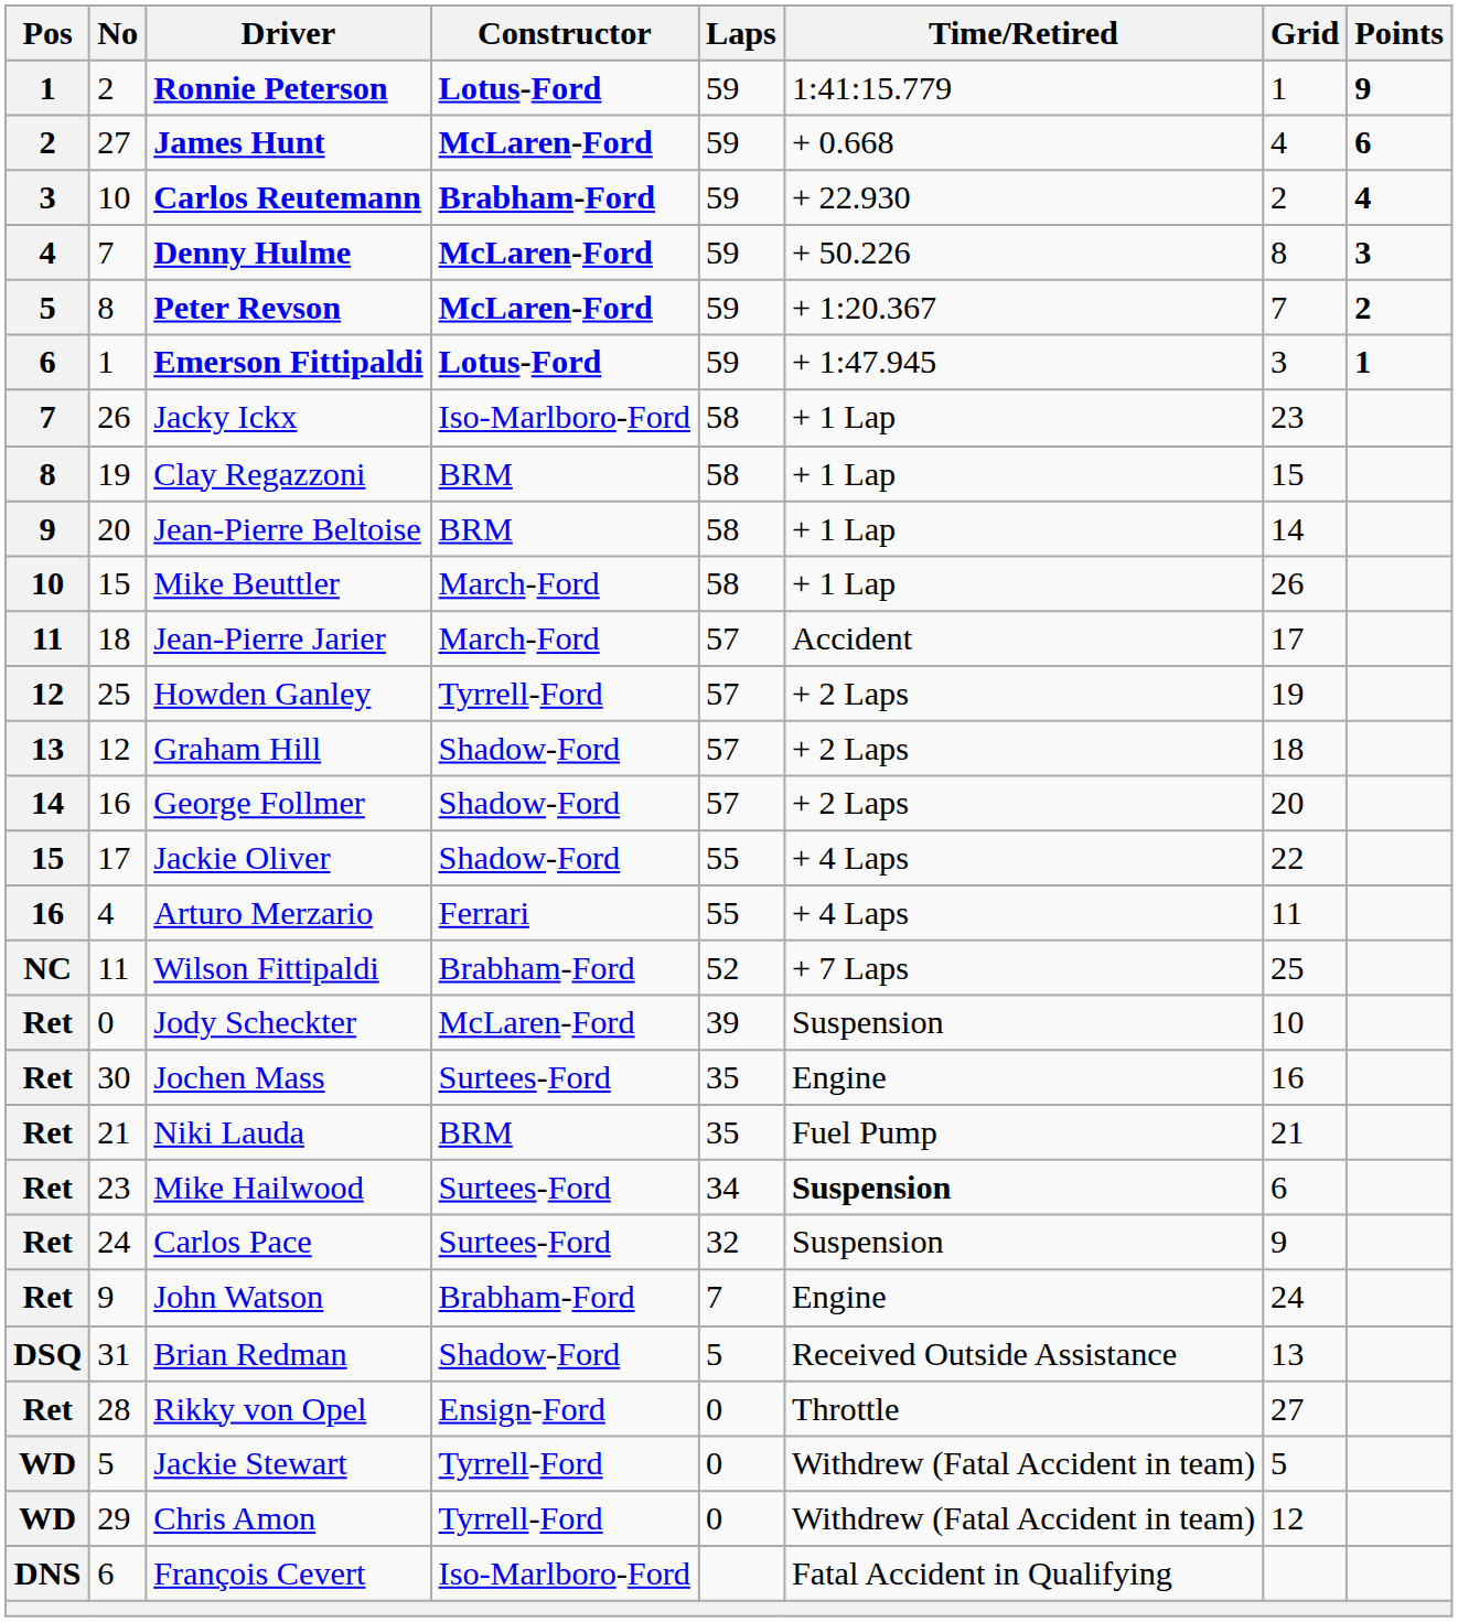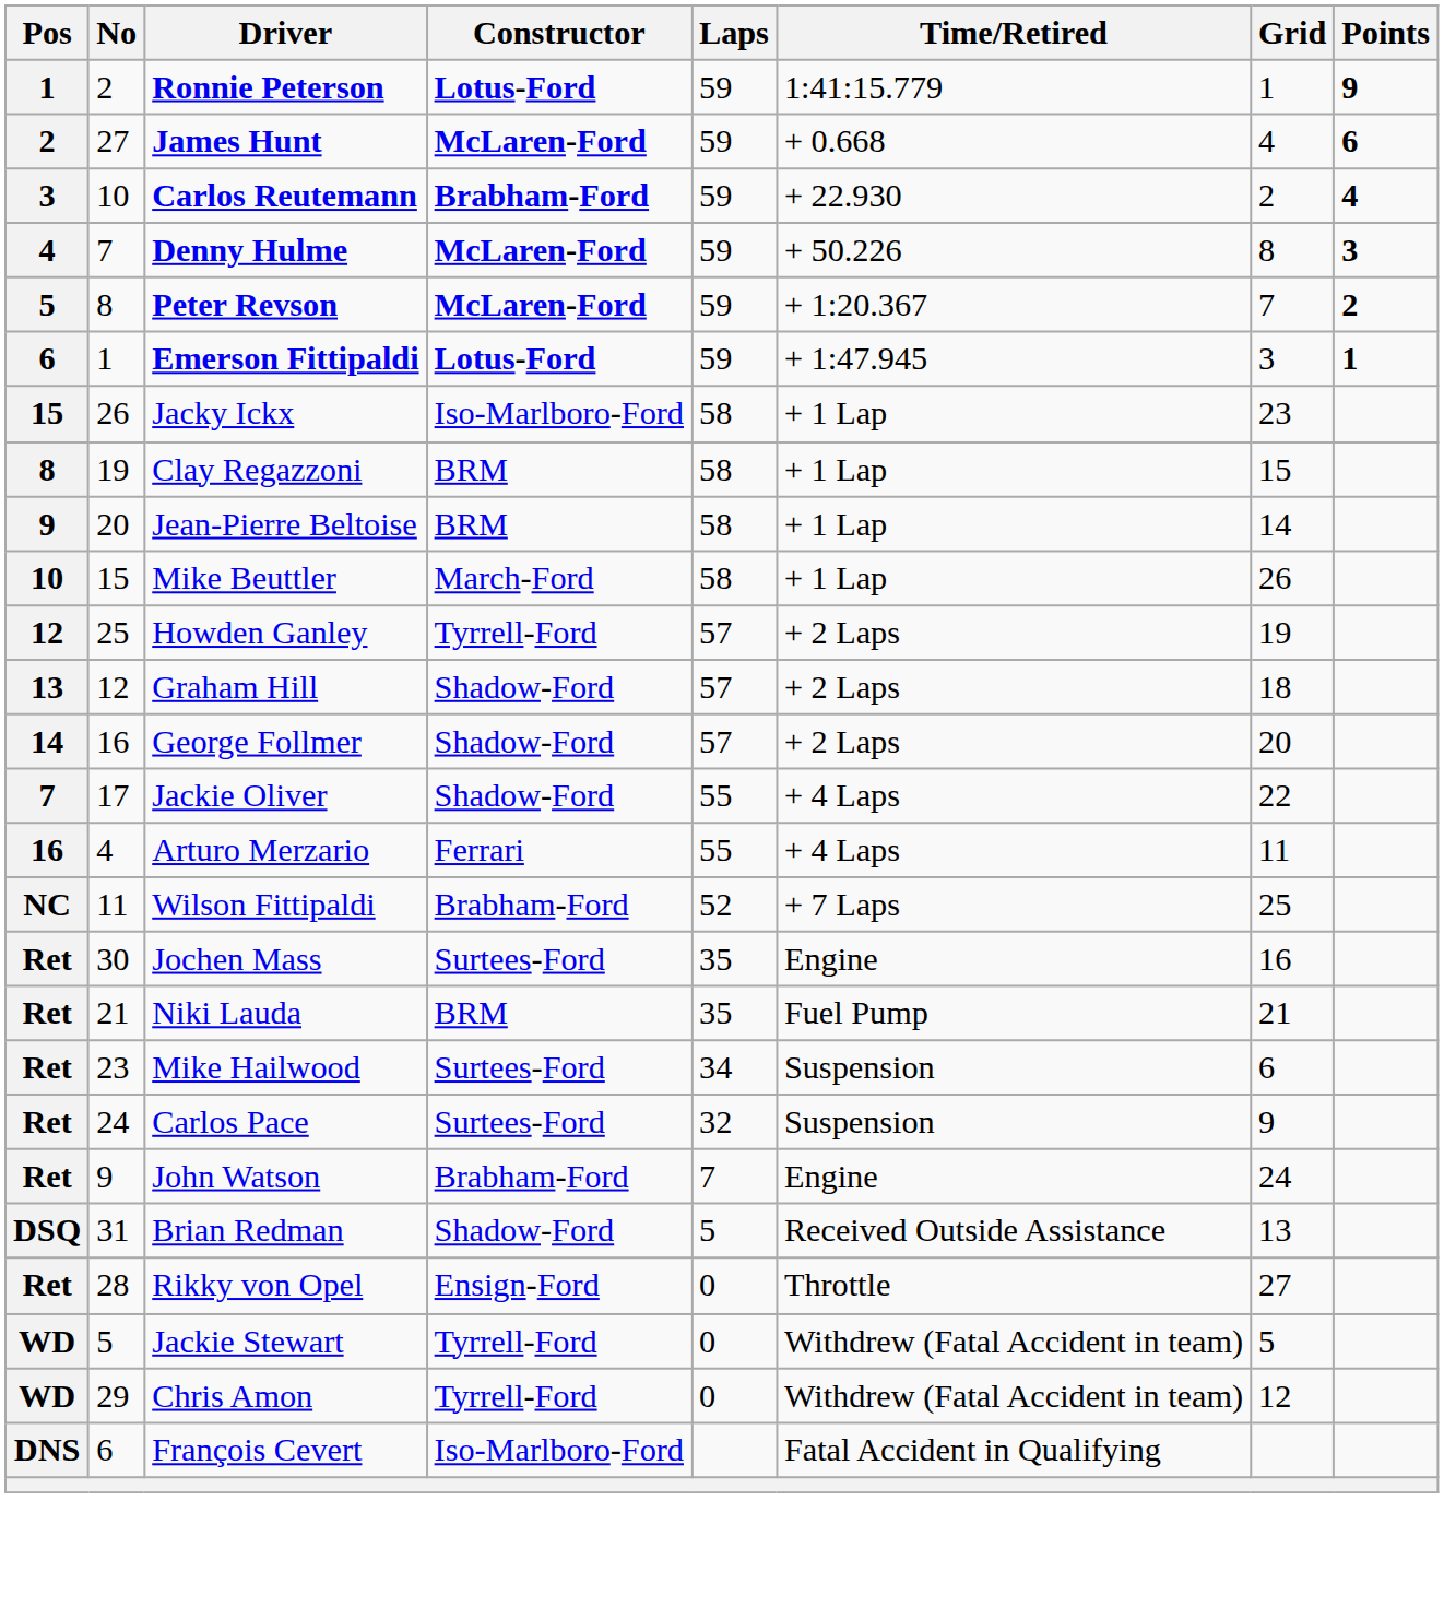 <table class="wikitable" style="font-size: 95%;">
 <tr>
 <th>Pos</th>
 <th>No</th>
 <th>Driver</th>
 <th>Constructor</th>
 <th>Laps</th>
 <th>Time/Retired</th>
 <th>Grid</th>
 <th>Points</th>
 </tr>
 <tr>
 <th>1</th>
 <td>2</td>
 <td> <strong><a href='#'>Ronnie Peterson</a></strong></td>
 <td><strong><a href='#'>Lotus</a>-<a href='#'>Ford</a></strong></td>
 <td>59</td>
 <td>1:41:15.779</td>
 <td>1</td>
 <td><strong>9</strong></td>
 </tr>
 <tr>
 <th>2</th>
 <td>27</td>
 <td> <strong><a href='#'>James Hunt</a></strong></td>
 <td><strong><a href='#'>McLaren</a>-<a href='#'>Ford</a></strong></td>
 <td>59</td>
 <td>+ 0.668</td>
 <td>4</td>
 <td><strong>6</strong></td>
 </tr>
 <tr>
 <th>3</th>
 <td>10</td>
 <td> <strong><a href='#'>Carlos Reutemann</a></strong></td>
 <td><strong><a href='#'>Brabham</a>-<a href='#'>Ford</a></strong></td>
 <td>59</td>
 <td>+ 22.930</td>
 <td>2</td>
 <td><strong>4</strong></td>
 </tr>
 <tr>
 <th>4</th>
 <td>7</td>
 <td> <strong><a href='#'>Denny Hulme</a></strong></td>
 <td><strong><a href='#'>McLaren</a>-<a href='#'>Ford</a></strong></td>
 <td>59</td>
 <td>+ 50.226</td>
 <td>8</td>
 <td><strong>3</strong></td>
 </tr>
 <tr>
 <th>5</th>
 <td>8</td>
 <td> <strong><a href='#'>Peter Revson</a></strong></td>
 <td><strong><a href='#'>McLaren</a>-<a href='#'>Ford</a></strong></td>
 <td>59</td>
 <td>+ 1:20.367</td>
 <td>7</td>
 <td><strong>2</strong></td>
 </tr>
 <tr>
 <th>6</th>
 <td>1</td>
 <td> <strong><a href='#'>Emerson Fittipaldi</a></strong></td>
 <td><strong><a href='#'>Lotus</a>-<a href='#'>Ford</a></strong></td>
 <td>59</td>
 <td>+ 1:47.945</td>
 <td>3</td>
 <td><strong>1</strong></td>
 </tr>
 <tr>
-<th>7</th>
+<th>15</th>
 <td>26</td>
 <td> <a href='#'>Jacky Ickx</a></td>
 <td><a href='#'>Iso-Marlboro</a>-<a href='#'>Ford</a></td>
 <td>58</td>
 <td>+ 1 Lap</td>
 <td>23</td>
 <td> </td>
 </tr>
 <tr>
 <th>8</th>
 <td>19</td>
 <td> <a href='#'>Clay Regazzoni</a></td>
 <td><a href='#'>BRM</a></td>
 <td>58</td>
 <td>+ 1 Lap</td>
 <td>15</td>
 <td> </td>
 </tr>
 <tr>
 <th>9</th>
 <td>20</td>
 <td> <a href='#'>Jean-Pierre Beltoise</a></td>
 <td><a href='#'>BRM</a></td>
 <td>58</td>
 <td>+ 1 Lap</td>
 <td>14</td>
 <td> </td>
 </tr>
 <tr>
 <th>10</th>
 <td>15</td>
 <td> <a href='#'>Mike Beuttler</a></td>
 <td><a href='#'>March</a>-<a href='#'>Ford</a></td>
 <td>58</td>
 <td>+ 1 Lap</td>
 <td>26</td>
 <td> </td>
 </tr>
 <tr>
-<th>11</th>
-<td>18</td>
-<td> <a href='#'>Jean-Pierre Jarier</a></td>
-<td><a href='#'>March</a>-<a href='#'>Ford</a></td>
-<td>57</td>
-<td>Accident</td>
-<td>17</td>
-<td> </td>
-</tr>
-<tr>
 <th>12</th>
 <td>25</td>
 <td> <a href='#'>Howden Ganley</a></td>
 <td><a href='#'>Tyrrell</a>-<a href='#'>Ford</a></td>
 <td>57</td>
 <td>+ 2 Laps</td>
 <td>19</td>
 <td> </td>
 </tr>
 <tr>
 <th>13</th>
 <td>12</td>
 <td> <a href='#'>Graham Hill</a></td>
 <td><a href='#'>Shadow</a>-<a href='#'>Ford</a></td>
 <td>57</td>
 <td>+ 2 Laps</td>
 <td>18</td>
 <td> </td>
 </tr>
 <tr>
 <th>14</th>
 <td>16</td>
 <td> <a href='#'>George Follmer</a></td>
 <td><a href='#'>Shadow</a>-<a href='#'>Ford</a></td>
 <td>57</td>
 <td>+ 2 Laps</td>
 <td>20</td>
 <td> </td>
 </tr>
 <tr>
-<th>15</th>
+<th>7</th>
 <td>17</td>
 <td> <a href='#'>Jackie Oliver</a></td>
 <td><a href='#'>Shadow</a>-<a href='#'>Ford</a></td>
 <td>55</td>
 <td>+ 4 Laps</td>
 <td>22</td>
 <td> </td>
 </tr>
 <tr>
 <th>16</th>
 <td>4</td>
 <td> <a href='#'>Arturo Merzario</a></td>
 <td><a href='#'>Ferrari</a></td>
 <td>55</td>
 <td>+ 4 Laps</td>
 <td>11</td>
 <td> </td>
 </tr>
 <tr>
 <th>NC</th>
 <td>11</td>
 <td> <a href='#'>Wilson Fittipaldi</a></td>
 <td><a href='#'>Brabham</a>-<a href='#'>Ford</a></td>
 <td>52</td>
 <td>+ 7 Laps</td>
 <td>25</td>
 <td> </td>
 </tr>
 <tr>
 <th>Ret</th>
-<td>0</td>
-<td> <a href='#'>Jody Scheckter</a></td>
-<td><a href='#'>McLaren</a>-<a href='#'>Ford</a></td>
-<td>39</td>
-<td>Suspension</td>
-<td>10</td>
-<td> </td>
-</tr>
-<tr>
-<th>Ret</th>
 <td>30</td>
 <td> <a href='#'>Jochen Mass</a></td>
 <td><a href='#'>Surtees</a>-<a href='#'>Ford</a></td>
 <td>35</td>
 <td>Engine</td>
 <td>16</td>
 <td> </td>
 </tr>
 <tr>
 <th>Ret</th>
 <td>21</td>
 <td> <a href='#'>Niki Lauda</a></td>
 <td><a href='#'>BRM</a></td>
 <td>35</td>
 <td>Fuel Pump</td>
 <td>21</td>
 <td> </td>
 </tr>
 <tr>
 <th>Ret</th>
 <td>23</td>
 <td> <a href='#'>Mike Hailwood</a></td>
 <td><a href='#'>Surtees</a>-<a href='#'>Ford</a></td>
 <td>34</td>
-<td><strong>Suspension</strong></td>
+<td>Suspension</td>
 <td>6</td>
 <td> </td>
 </tr>
 <tr>
 <th>Ret</th>
 <td>24</td>
 <td> <a href='#'>Carlos Pace</a></td>
 <td><a href='#'>Surtees</a>-<a href='#'>Ford</a></td>
 <td>32</td>
 <td>Suspension</td>
 <td>9</td>
 <td> </td>
 </tr>
 <tr>
 <th>Ret</th>
 <td>9</td>
 <td> <a href='#'>John Watson</a></td>
 <td><a href='#'>Brabham</a>-<a href='#'>Ford</a></td>
 <td>7</td>
 <td>Engine</td>
 <td>24</td>
 <td> </td>
 </tr>
 <tr>
 <th>DSQ</th>
 <td>31</td>
 <td> <a href='#'>Brian Redman</a></td>
 <td><a href='#'>Shadow</a>-<a href='#'>Ford</a></td>
 <td>5</td>
 <td>Received Outside Assistance</td>
 <td>13</td>
 <td> </td>
 </tr>
 <tr>
 <th>Ret</th>
 <td>28</td>
 <td> <a href='#'>Rikky von Opel</a></td>
 <td><a href='#'>Ensign</a>-<a href='#'>Ford</a></td>
 <td>0</td>
 <td>Throttle</td>
 <td>27</td>
 <td> </td>
 </tr>
 <tr>
 <th>WD</th>
 <td>5</td>
 <td> <a href='#'>Jackie Stewart</a></td>
 <td><a href='#'>Tyrrell</a>-<a href='#'>Ford</a></td>
 <td>0</td>
 <td>Withdrew (Fatal Accident in team)</td>
 <td>5</td>
 <td> </td>
 </tr>
 <tr>
 <th>WD</th>
 <td>29</td>
 <td> <a href='#'>Chris Amon</a></td>
 <td><a href='#'>Tyrrell</a>-<a href='#'>Ford</a></td>
 <td>0</td>
 <td>Withdrew (Fatal Accident in team)</td>
 <td>12</td>
 <td> </td>
 </tr>
 <tr>
 <th>DNS</th>
 <td>6</td>
 <td> <a href='#'>François Cevert</a></td>
 <td><a href='#'>Iso-Marlboro</a>-<a href='#'>Ford</a></td>
 <td> </td>
 <td>Fatal Accident in Qualifying</td>
 <td> </td>
 <td> </td>
 </tr>
 <tr>
 <th colspan="8"></th>
 </tr>
 </table>
